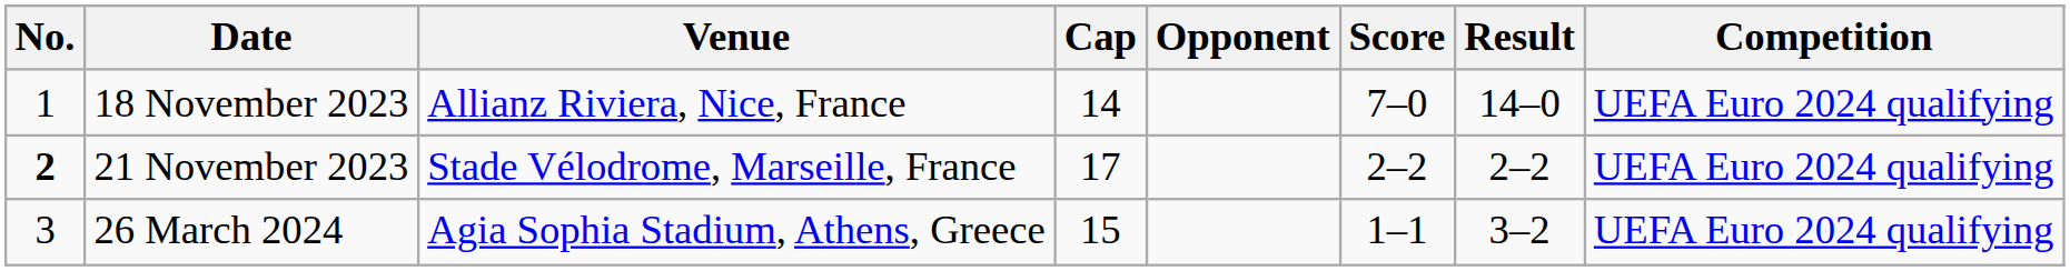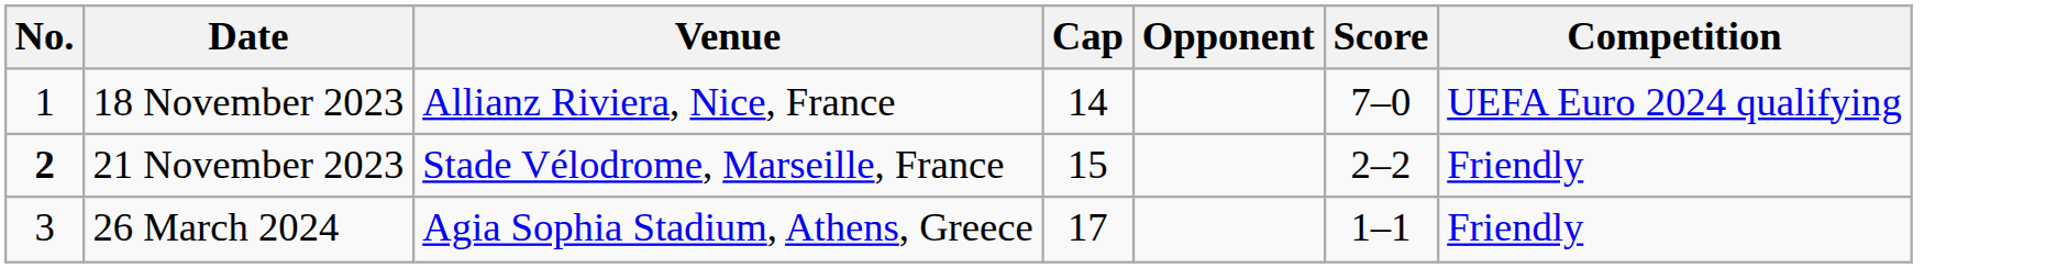 <table class="wikitable sortable">
 <tr>
 <th scope=col>No.</th>
 <th scope=col>Date</th>
 <th scope=col>Venue</th>
 <th scope=col>Cap</th>
 <th scope=col>Opponent</th>
 <th scope=col>Score</th>
-<th scope=col>Result</th>
 <th scope=col>Competition</th>
 </tr>
 <tr>
 <td align="center">1</td>
 <td>18 November 2023</td>
 <td><a href='#'>Allianz Riviera</a>, <a href='#'>Nice</a>, France</td>
 <td align=center>14</td>
 <td></td>
 <td align="center">7–0</td>
-<td align="center">14–0</td>
 <td><a href='#'>UEFA Euro 2024 qualifying</a></td>
 </tr>
 <tr>
 <td align="center"><strong>2</strong></td>
 <td>21 November 2023</td>
 <td><a href='#'>Stade Vélodrome</a>, <a href='#'>Marseille</a>, France</td>
-<td align=center>17</td>
+<td align=center>15</td>
 <td></td>
 <td align="center">2–2</td>
-<td align="center">2–2</td>
-<td><a href='#'>UEFA Euro 2024 qualifying</a></td>
+<td><a href='#'>Friendly</a></td>
 </tr>
 <tr>
 <td align="center">3</td>
 <td>26 March 2024</td>
 <td><a href='#'>Agia Sophia Stadium</a>, <a href='#'>Athens</a>, Greece</td>
-<td align=center>15</td>
+<td align=center>17</td>
 <td></td>
 <td align="center">1–1</td>
-<td align="center">3–2</td>
-<td><a href='#'>UEFA Euro 2024 qualifying</a></td>
+<td><a href='#'>Friendly</a></td>
 </tr>
 </table>
